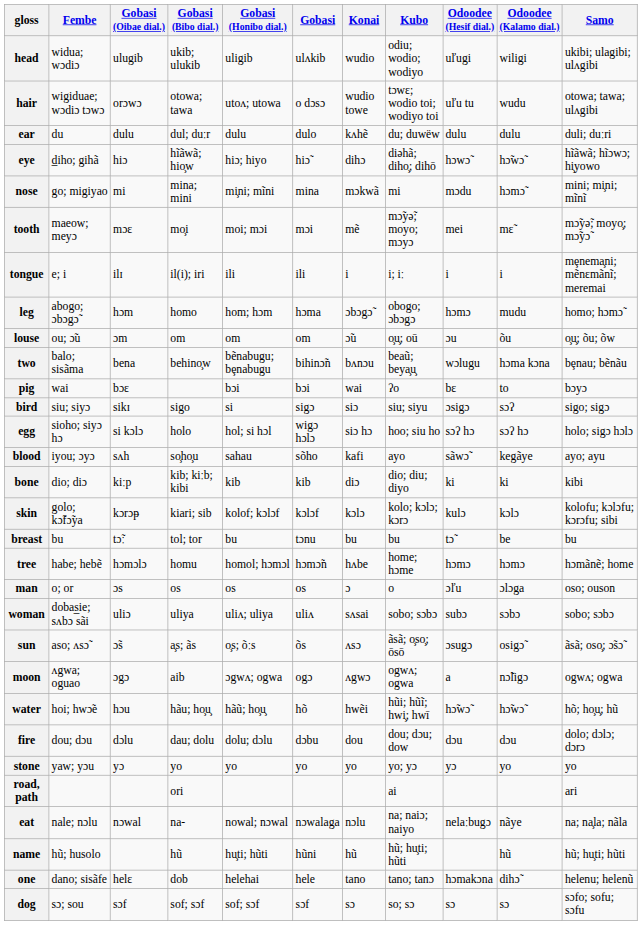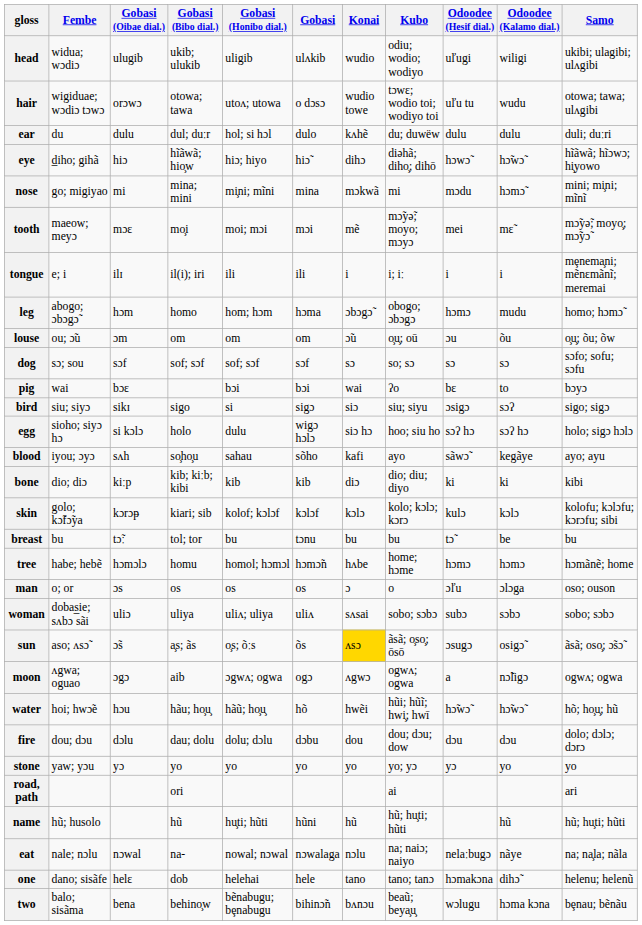 <table class="wikitable sortable">
 <tr>
 <th>gloss</th>
 <th><a href='#'>Fembe</a></th>
 <th><a href='#'>Gobasi<br><small>(Oibae dial.)</small></a></th>
 <th><a href='#'>Gobasi<br><small>(Bibo dial.)</small></a></th>
 <th><a href='#'>Gobasi<br><small>(Honibo dial.)</small></a></th>
 <th><a href='#'>Gobasi</a></th>
 <th><a href='#'>Konai</a></th>
 <th><a href='#'>Kubo</a></th>
 <th><a href='#'>Odoodee<br><small>(Hesif dial.)</small></a></th>
 <th><a href='#'>Odoodee<br><small>(Kalamo dial.)</small></a></th>
 <th><a href='#'>Samo</a></th>
 </tr>
 <tr>
 <th>head</th>
 <td>widua; wɔdiɔ</td>
 <td>ulugib</td>
 <td>ukib; ulukib</td>
 <td>uligib</td>
 <td>ulʌkib</td>
 <td>wudio</td>
 <td>odiu; wodio; wodiyo</td>
 <td>uľugi</td>
 <td>wiligi</td>
 <td>ukibi; ulagibi; ulʌgibi</td>
 </tr>
 <tr>
 <th>hair</th>
 <td>wigiduae; wɔdiɔ tɔwɔ</td>
 <td>orɔwɔ</td>
 <td>otowa; tawa</td>
 <td>utoʌ; utowa</td>
 <td>o dɔsɔ</td>
 <td>wudio towe</td>
 <td>tɔwɛ; wodio toi; wodiyo toi</td>
 <td>uľu tu</td>
 <td>wudu</td>
 <td>otowa; tawa; ulʌgibi</td>
 </tr>
 <tr>
 <th>ear</th>
 <td>du</td>
 <td>dulu</td>
 <td>dul; duːr</td>
-<td>dulu</td>
+<td>hol; si hɔl</td>
 <td>dulo</td>
 <td>kʌhẽ</td>
 <td>du; duwëw</td>
 <td>dulu</td>
 <td>dulu</td>
 <td>duli; duːri</td>
 </tr>
 <tr>
 <th>eye</th>
 <td>d̲iho; gihã</td>
 <td>hiɔ</td>
 <td>hĩãwã; hio̧w</td>
 <td>hiɔ; hiyo</td>
 <td>hiɔ̃</td>
 <td>dihɔ</td>
 <td>diəhã; diho̧; dihō</td>
 <td>hɔwɔ̃</td>
 <td>hɔ̃wɔ̃</td>
 <td>hĩãwã; hĩɔwɔ; hi̧yowo</td>
 </tr>
 <tr>
 <th>nose</th>
 <td>go; migiyao</td>
 <td>mi</td>
 <td>mina; mini</td>
 <td>mi̧ni; mĩni</td>
 <td>mina</td>
 <td>mɔkwã</td>
 <td>mi</td>
 <td>mɔdu</td>
 <td>hɔmɔ̃</td>
 <td>mini; mi̧ni; mĩnĩ</td>
 </tr>
 <tr>
 <th>tooth</th>
 <td>maeow; meyɔ</td>
 <td>mɔɛ</td>
 <td>mo̧i</td>
 <td>moi; mɔi</td>
 <td>mɔi</td>
 <td>mẽ</td>
 <td>mɔ̃yə̃; moyo; mɔyɔ</td>
 <td>mei</td>
 <td>mɛ̃</td>
 <td>mɔ̃yə̃; moyo̧; mɔ̃yɔ̃</td>
 </tr>
 <tr>
 <th>tongue</th>
 <td>e; i</td>
 <td>ilɪ</td>
 <td>il(i); iri</td>
 <td>ili</td>
 <td>ili</td>
 <td>i</td>
 <td>i; iː</td>
 <td>i</td>
 <td>i</td>
 <td>mȩnema̧ni; mẽnɛmãnĩ; meremai</td>
 </tr>
 <tr>
 <th>leg</th>
 <td>abogo; ɔbɔgɔ̃</td>
 <td>hɔm</td>
 <td>homo</td>
 <td>hom; hɔm</td>
 <td>hɔma</td>
 <td>ɔbɔgɔ̃</td>
 <td>obogo; ɔbɔgɔ</td>
 <td>hɔmɔ</td>
 <td>mudu</td>
 <td>homo; hɔmɔ̃</td>
 </tr>
 <tr>
 <th>louse</th>
 <td>ou; ɔ̃u</td>
 <td>ɔm</td>
 <td>om</td>
 <td>om</td>
 <td>om</td>
 <td>ɔ̃u</td>
 <td>o̧u̧; oū</td>
 <td>ɔu</td>
 <td>õu</td>
 <td>o̧u̧; õu; õw</td>
 </tr>
 <tr>
-<th>two</th>
-<td>balo; sisãma</td>
-<td>bena</td>
-<td>behino̧w</td>
-<td>bẽnabugu; bȩnabugu</td>
-<td>bihinɔ̃n</td>
-<td>bʌnɔu</td>
-<td>beaũ; beya̧u̧</td>
-<td>wɔlugu</td>
-<td>hɔma kɔna</td>
-<td>bȩnau; bẽnãu</td>
+<th>dog</th>
+<td>sɔ; sou</td>
+<td>sɔf</td>
+<td>sof; sɔf</td>
+<td>sof; sɔf</td>
+<td>sɔf</td>
+<td>sɔ</td>
+<td>so; sɔ</td>
+<td>sɔ</td>
+<td>sɔ</td>
+<td>sɔfo; sofu; sɔfu</td>
 </tr>
 <tr>
 <th>pig</th>
 <td>wai</td>
 <td>bɔɛ</td>
 <td></td>
 <td>bɔi</td>
 <td>bɔi</td>
 <td>wai</td>
 <td>ʔo</td>
 <td>bɛ</td>
 <td>to</td>
 <td>bɔyɔ</td>
 </tr>
 <tr>
 <th>bird</th>
 <td>siu; siyɔ</td>
 <td>sikɪ</td>
 <td>sigo</td>
 <td>si</td>
 <td>sigɔ</td>
 <td>siɔ</td>
 <td>siu; siyu</td>
 <td>ɔsigɔ</td>
 <td>sɔʔ</td>
 <td>sigo; sigɔ</td>
 </tr>
 <tr>
 <th>egg</th>
 <td>sioho; siyɔ hɔ</td>
 <td>si kɔlɔ</td>
 <td>holo</td>
-<td>hol; si hɔl</td>
+<td>dulu</td>
 <td>wigɔ hɔlɔ</td>
 <td>siɔ hɔ</td>
 <td>hoo; siu ho</td>
 <td>sɔʔ hɔ</td>
 <td>sɔʔ hɔ</td>
 <td>holo; sigɔ hɔlɔ</td>
 </tr>
 <tr>
 <th>blood</th>
 <td>iyou; ɔyɔ</td>
 <td>sʌh</td>
 <td>so̧ho̧u</td>
 <td>sahau</td>
 <td>sõho</td>
 <td>kafi</td>
 <td>ayo</td>
 <td>sãwɔ̃</td>
 <td>kegãye</td>
 <td>ayo; ayu</td>
 </tr>
 <tr>
 <th>bone</th>
 <td>dio; diɔ</td>
 <td>kiːp</td>
 <td>kib; kiːb; kibi</td>
 <td>kib</td>
 <td>kib</td>
 <td>diɔ</td>
 <td>dio; diu; diyo</td>
 <td>ki</td>
 <td>ki</td>
 <td>kibi</td>
 </tr>
 <tr>
 <th>skin</th>
 <td>golo; kɔ̃fɔ̃ya</td>
 <td>kɔrɔᵽ</td>
 <td>kiari; sib</td>
 <td>kolof; kɔlɔf</td>
 <td>kɔlɔf</td>
 <td>kɔlɔ</td>
 <td>kolo; kɔlɔ; kɔrɔ</td>
 <td>kulɔ</td>
 <td>kɔlɔ</td>
 <td>kolofu; kɔlɔfu; kɔrɔfu; sibi</td>
 </tr>
 <tr>
 <th>breast</th>
 <td>bu</td>
 <td>tɔ̃ː</td>
 <td>tol; tor</td>
 <td>bu</td>
 <td>tɔnu</td>
 <td>bu</td>
 <td>bu</td>
 <td>tɔ̃</td>
 <td>be</td>
 <td>bu</td>
 </tr>
 <tr>
 <th>tree</th>
 <td>habe; hebẽ</td>
 <td>hɔmɔlɔ</td>
 <td>homu</td>
 <td>homol; hɔmɔl</td>
 <td>hɔmɔ̃n</td>
 <td>hʌbe</td>
 <td>home; hɔme</td>
 <td>hɔmɔ</td>
 <td>hɔmɔ</td>
 <td>hɔmãnẽ; home</td>
 </tr>
 <tr>
 <th>man</th>
 <td>o; or</td>
 <td>ɔs</td>
 <td>os</td>
 <td>os</td>
 <td>os</td>
 <td>ɔ</td>
 <td>o</td>
 <td>ɔľu</td>
 <td>ɔlɔga</td>
 <td>oso; ouson</td>
 </tr>
 <tr>
 <th>woman</th>
 <td>dobas̲ie; sʌbɔ sãi</td>
 <td>uliɔ</td>
 <td>uliya</td>
 <td>uliʌ; uliya</td>
 <td>uliʌ</td>
 <td>sʌsai</td>
 <td>sobo; sɔbɔ</td>
 <td>subɔ</td>
 <td>sɔbɔ</td>
 <td>sobo; sɔbɔ</td>
 </tr>
 <tr>
 <th>sun</th>
 <td>aso; ʌsɔ̃</td>
 <td>ɔ̃s</td>
 <td>a̧s; ãs</td>
 <td>o̧s; õːs</td>
 <td>õs</td>
-<td>ʌsɔ</td>
+<td style="background: gold;">ʌsɔ</td>
 <td>ãsã; o̧so̧; ōsō</td>
 <td>ɔsugɔ</td>
 <td>osigɔ̃</td>
 <td>ãsã; oso̧; ɔ̃sɔ̃</td>
 </tr>
 <tr>
 <th>moon</th>
 <td>ʌgwa; oguao</td>
 <td>ɔgɔ</td>
 <td>aib</td>
 <td>ɔgwʌ; ogwa</td>
 <td>ogɔ</td>
 <td>ʌgwɔ</td>
 <td>ogwʌ; ogwa</td>
 <td>a</td>
 <td>nɔ̃ligɔ</td>
 <td>ogwʌ; ogwa</td>
 </tr>
 <tr>
 <th>water</th>
 <td>hoi; hwɔ̃e</td>
 <td>hɔu</td>
 <td>hãu; ho̧u̧</td>
 <td>hãũ; ho̧u̧</td>
 <td>hõ</td>
 <td>hwẽi</td>
 <td>hũi; hũĩ; hwi̧; hwī</td>
 <td>hɔ̃wɔ̃</td>
 <td>hɔ̃wɔ̃</td>
 <td>hõ; ho̧u̧; hũ</td>
 </tr>
 <tr>
 <th>fire</th>
 <td>dou; dɔu</td>
 <td>dɔlu</td>
 <td>dau; dolu</td>
 <td>dolu; dɔlu</td>
 <td>dɔbu</td>
 <td>dou</td>
 <td>dou; dɔu; dow</td>
 <td>dɔu</td>
 <td>dɔu</td>
 <td>dolo; dɔlɔ; dɔrɔ</td>
 </tr>
 <tr>
 <th>stone</th>
 <td>yaw; yɔu</td>
 <td>yɔ</td>
 <td>yo</td>
 <td>yo</td>
 <td>yo</td>
 <td>yo</td>
 <td>yo; yɔ</td>
 <td>yɔ</td>
 <td>yo</td>
 <td>yo</td>
 </tr>
 <tr>
 <th>road, path</th>
 <td></td>
 <td></td>
 <td>ori</td>
 <td></td>
 <td></td>
 <td></td>
 <td>ai</td>
 <td></td>
 <td></td>
 <td>ari</td>
 </tr>
 <tr>
+<th>name</th>
+<td>hũ; husolo</td>
+<td></td>
+<td>hũ</td>
+<td>hu̧ti; hũti</td>
+<td>hũni</td>
+<td>hũ</td>
+<td>hũ; hu̧ti; hũti</td>
+<td></td>
+<td>hũ</td>
+<td>hũ; hu̧ti; hũti</td>
+</tr>
+<tr>
 <th>eat</th>
 <td>nale; nɔlu</td>
 <td>nɔwal</td>
 <td>na-</td>
 <td>nowal; nɔwal</td>
 <td>nɔwalaga</td>
 <td>nɔlu</td>
 <td>na; naiɔ; naiyo</td>
 <td>nelaːbugɔ</td>
 <td>nãye</td>
 <td>na; na̧la; nãla</td>
-</tr>
-<tr>
-<th>name</th>
-<td>hũ; husolo</td>
-<td></td>
-<td>hũ</td>
-<td>hu̧ti; hũti</td>
-<td>hũni</td>
-<td>hũ</td>
-<td>hũ; hu̧ti; hũti</td>
-<td></td>
-<td>hũ</td>
-<td>hũ; hu̧ti; hũti</td>
 </tr>
 <tr>
 <th>one</th>
 <td>dano; sisãfe</td>
 <td>helɛ</td>
 <td>dob</td>
 <td>helehai</td>
 <td>hele</td>
 <td>tano</td>
 <td>tano; tanɔ</td>
 <td>hɔmakɔna</td>
 <td>dihɔ̃</td>
 <td>helenu; helenũ</td>
 </tr>
 <tr>
-<th>dog</th>
-<td>sɔ; sou</td>
-<td>sɔf</td>
-<td>sof; sɔf</td>
-<td>sof; sɔf</td>
-<td>sɔf</td>
-<td>sɔ</td>
-<td>so; sɔ</td>
-<td>sɔ</td>
-<td>sɔ</td>
-<td>sɔfo; sofu; sɔfu</td>
+<th>two</th>
+<td>balo; sisãma</td>
+<td>bena</td>
+<td>behino̧w</td>
+<td>bẽnabugu; bȩnabugu</td>
+<td>bihinɔ̃n</td>
+<td>bʌnɔu</td>
+<td>beaũ; beya̧u̧</td>
+<td>wɔlugu</td>
+<td>hɔma kɔna</td>
+<td>bȩnau; bẽnãu</td>
 </tr>
 </table>
